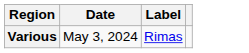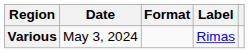 <table class="wikitable plainrowheaders">
 <tr>
 <th scope="col">Region</th>
 <th scope="col">Date</th>
+<th scope="col">Format</th>
 <th scope="col">Label</th>
 <th scope="col"></th>
 </tr>
 <tr>
 <th scope="row">Various</th>
 <td>May 3, 2024</td>
+<td></td>
 <td><a href='#'>Rimas</a></td>
 <td style="text-align:center;"></td>
 </tr>
 </table>
